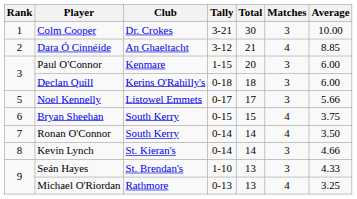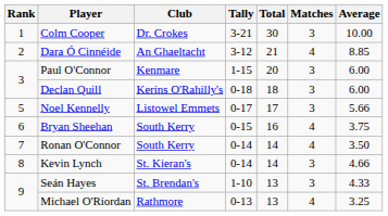 <table class="wikitable">
 <tr>
 <th>Rank</th>
 <th>Player</th>
 <th>Club</th>
 <th>Tally</th>
 <th>Total</th>
 <th>Matches</th>
 <th>Average</th>
 </tr>
 <tr>
 <td rowspan="1" style="text-align:center;">1</td>
 <td><a href='#'>Colm Cooper</a></td>
 <td><a href='#'>Dr. Crokes</a></td>
 <td align=center>3-21</td>
 <td align=center>30</td>
 <td align=center>3</td>
 <td align=center>10.00</td>
 </tr>
 <tr>
 <td rowspan="1" style="text-align:center;">2</td>
 <td><a href='#'>Dara Ó Cinnéide</a></td>
 <td><a href='#'>An Ghaeltacht</a></td>
 <td align=center>3-12</td>
 <td align=center>21</td>
 <td align=center>4</td>
 <td align=center>8.85</td>
 </tr>
 <tr>
 <td rowspan="2" style="text-align:center;">3</td>
 <td>Paul O'Connor</td>
 <td><a href='#'>Kenmare</a></td>
 <td align=center>1-15</td>
 <td align=center>20</td>
 <td align=center>3</td>
 <td align=center>6.00</td>
 </tr>
 <tr>
 <td><a href='#'>Declan Quill</a></td>
 <td><a href='#'>Kerins O'Rahilly's</a></td>
 <td align=center>0-18</td>
 <td align=center>18</td>
 <td align=center>3</td>
 <td align=center>6.00</td>
 </tr>
 <tr>
 <td rowspan="1" style="text-align:center;">5</td>
 <td><a href='#'>Noel Kennelly</a></td>
 <td><a href='#'>Listowel Emmets</a></td>
 <td align=center>0-17</td>
 <td align=center>17</td>
 <td align=center>3</td>
 <td align=center>5.66</td>
 </tr>
 <tr>
 <td rowspan="1" style="text-align:center;">6</td>
 <td><a href='#'>Bryan Sheehan</a></td>
 <td><a href='#'>South Kerry</a></td>
 <td align=center>0-15</td>
-<td align=center>15</td>
+<td align=center>16</td>
 <td align=center>4</td>
 <td align=center>3.75</td>
 </tr>
 <tr>
 <td rowspan="1" style="text-align:center;">7</td>
 <td>Ronan O'Connor</td>
 <td><a href='#'>South Kerry</a></td>
 <td align=center>0-14</td>
 <td align=center>14</td>
 <td align=center>4</td>
 <td align=center>3.50</td>
 </tr>
 <tr>
 <td rowspan="1" style="text-align:center;">8</td>
 <td>Kevin Lynch</td>
 <td><a href='#'>St. Kieran's</a></td>
 <td align=center>0-14</td>
 <td align=center>14</td>
 <td align=center>3</td>
 <td align=center>4.66</td>
 </tr>
 <tr>
 <td rowspan="2" style="text-align:center;">9</td>
 <td>Seán Hayes</td>
 <td><a href='#'>St. Brendan's</a></td>
 <td align=center>1-10</td>
 <td align=center>13</td>
 <td align=center>3</td>
 <td align=center>4.33</td>
 </tr>
 <tr>
 <td>Michael O'Riordan</td>
 <td><a href='#'>Rathmore</a></td>
 <td align=center>0-13</td>
 <td align=center>13</td>
 <td align=center>4</td>
 <td align=center>3.25</td>
 </tr>
 </table>
